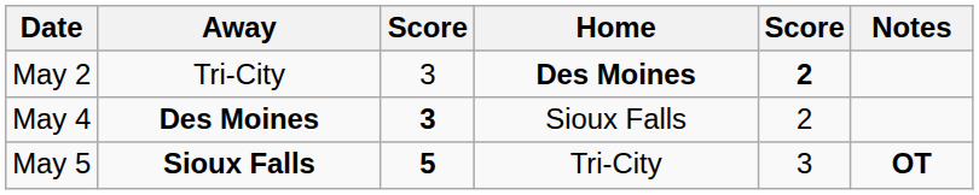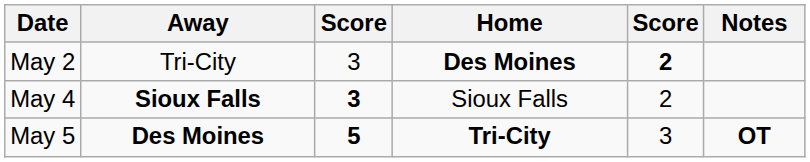 <table class="wikitable">
 <tr>
 <th bgcolor="#DDDDFF" w,.m.nm.,idth="60">Date</th>
 <th bgcolor="#DDDDFF" width="150">Away</th>
 <th bgcolor="#DDDDFF" width="5">Score</th>
 <th bgcolor="#DDDDFF" width="150">Home</th>
 <th bgcolor="#DDDDFF" width="5">Score</th>
 <th bgcolor="#DDDDFF" width="60">Notes</th>
 </tr>
 <tr>
 <td>May 2</td>
 <td align="center">Tri-City</td>
 <td align="center">3</td>
 <td align="center"><strong>Des Moines</strong></td>
 <td align="center"><strong>2</strong></td>
 <td></td>
 </tr>
 <tr>
 <td>May 4</td>
-<td align="center"><strong>Des Moines</strong></td>
+<td align="center"><strong>Sioux Falls</strong></td>
 <td align="center"><strong>3</strong></td>
 <td align="center">Sioux Falls</td>
 <td align="center">2</td>
 <td></td>
 </tr>
 <tr>
 <td>May 5</td>
-<td align="center"><strong>Sioux Falls</strong></td>
+<td align="center"><strong>Des Moines</strong></td>
 <td align="center"><strong>5</strong></td>
-<td align="center">Tri-City</td>
+<td align="center"><strong>Tri-City</strong></td>
 <td align="center">3</td>
 <td align="center"><strong>OT</strong></td>
 </tr>
 </table>
